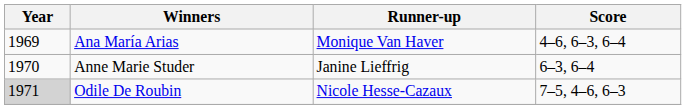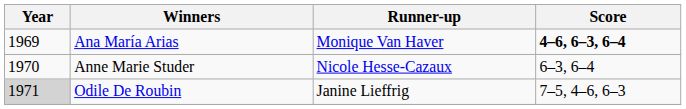 <table class="wikitable">
 <tr>
 <th style="width:60px;">Year</th>
 <th style="width:240px;">Winners</th>
 <th style="width:220px;">Runner-up</th>
 <th style="width:140px;">Score</th>
 </tr>
 <tr>
 <td>1969</td>
 <td> <a href='#'>Ana María Arias</a></td>
 <td> <a href='#'>Monique Van Haver</a></td>
-<td>4–6, 6–3, 6–4</td>
+<td><strong>4–6, 6–3, 6–4</strong></td>
 </tr>
 <tr>
 <td>1970</td>
 <td> Anne Marie Studer</td>
-<td> Janine Lieffrig</td>
+<td> <a href='#'>Nicole Hesse-Cazaux</a></td>
 <td>6–3, 6–4</td>
 </tr>
 <tr>
 <td style="background: lightgrey;">1971</td>
 <td> <a href='#'>Odile De Roubin</a></td>
-<td> <a href='#'>Nicole Hesse-Cazaux</a></td>
+<td> Janine Lieffrig</td>
 <td>7–5, 4–6, 6–3</td>
 </tr>
 <tr>
 </tr>
 </table>
